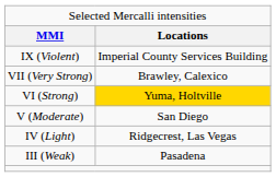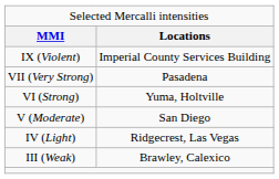 <table class="wikitable" style="float: right; text-align: center; font-size:90%;">
 <tr>
 <td colspan="2" style="text-align: center;">Selected Mercalli intensities</td>
 </tr>
 <tr>
 <th><a href='#'>MMI</a></th>
 <th>Locations</th>
 </tr>
 <tr>
 <td>IX (<em>Violent</em>)</td>
 <td>Imperial County Services Building</td>
 </tr>
 <tr>
 <td>VII (<em>Very Strong</em>)</td>
-<td>Brawley, Calexico</td>
+<td>Pasadena</td>
 </tr>
 <tr>
 <td>VI (<em>Strong</em>)</td>
-<td style="background: gold;">Yuma, Holtville</td>
+<td>Yuma, Holtville</td>
 </tr>
 <tr>
 <td>V (<em>Moderate</em>)</td>
 <td>San Diego</td>
 </tr>
 <tr>
 <td>IV (<em>Light</em>)</td>
 <td>Ridgecrest, Las Vegas</td>
 </tr>
 <tr>
 <td>III (<em>Weak</em>)</td>
-<td>Pasadena</td>
+<td>Brawley, Calexico</td>
 </tr>
 <tr>
 <td colspan="3" style="text-align: center;"><small></small></td>
 </tr>
 </table>
